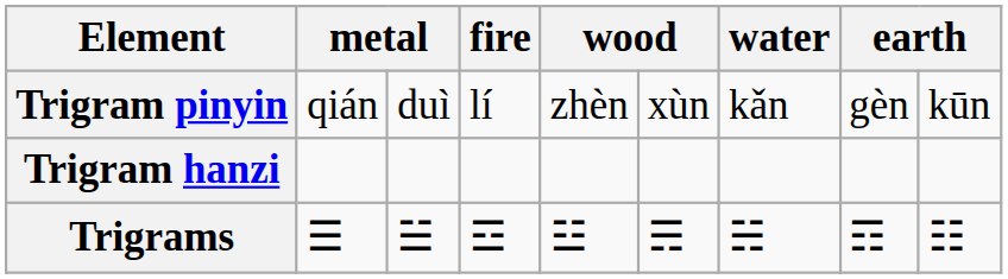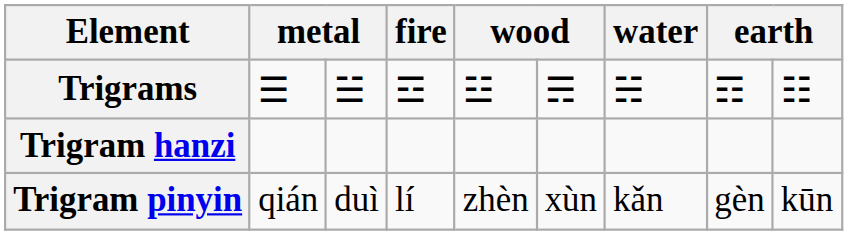 <table class="wikitable">
 <tr>
 <th>Element</th>
 <th colspan="2">metal</th>
 <th>fire</th>
 <th colspan="2">wood</th>
 <th>water</th>
 <th colspan="2">earth</th>
 </tr>
 <tr>
-<th>Trigram <a href='#'>pinyin</a></th>
-<td>qián</td>
-<td>duì</td>
-<td>lí</td>
-<td>zhèn</td>
-<td>xùn</td>
-<td>kǎn</td>
-<td>gèn</td>
-<td>kūn</td>
+<th>Trigrams</th>
+<td>☰</td>
+<td>☱</td>
+<td>☲</td>
+<td>☳</td>
+<td>☴</td>
+<td>☵</td>
+<td>☶</td>
+<td>☷</td>
 </tr>
 <tr>
 <th>Trigram <a href='#'>hanzi</a></th>
 <td></td>
 <td></td>
 <td></td>
 <td></td>
 <td></td>
 <td></td>
 <td></td>
 <td></td>
 </tr>
 <tr>
-<th>Trigrams</th>
-<td>☰</td>
-<td>☱</td>
-<td>☲</td>
-<td>☳</td>
-<td>☴</td>
-<td>☵</td>
-<td>☶</td>
-<td>☷</td>
+<th>Trigram <a href='#'>pinyin</a></th>
+<td>qián</td>
+<td>duì</td>
+<td>lí</td>
+<td>zhèn</td>
+<td>xùn</td>
+<td>kǎn</td>
+<td>gèn</td>
+<td>kūn</td>
 </tr>
 </table>
